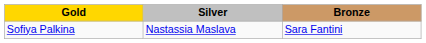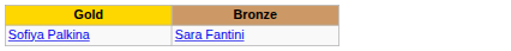 <table class="wikitable" style="text-align:left">
 <tr align="center">
 <td width=200 bgcolor=gold><strong>Gold</strong></td>
-<td width=200 bgcolor=silver><strong>Silver</strong></td>
 <td width=200 bgcolor=CC9966><strong>Bronze</strong></td>
 </tr>
 <tr>
 <td><a href='#'>Sofiya Palkina</a><br></td>
-<td><a href='#'>Nastassia Maslava</a><br></td>
 <td><a href='#'>Sara Fantini</a><br></td>
 </tr>
 </table>
